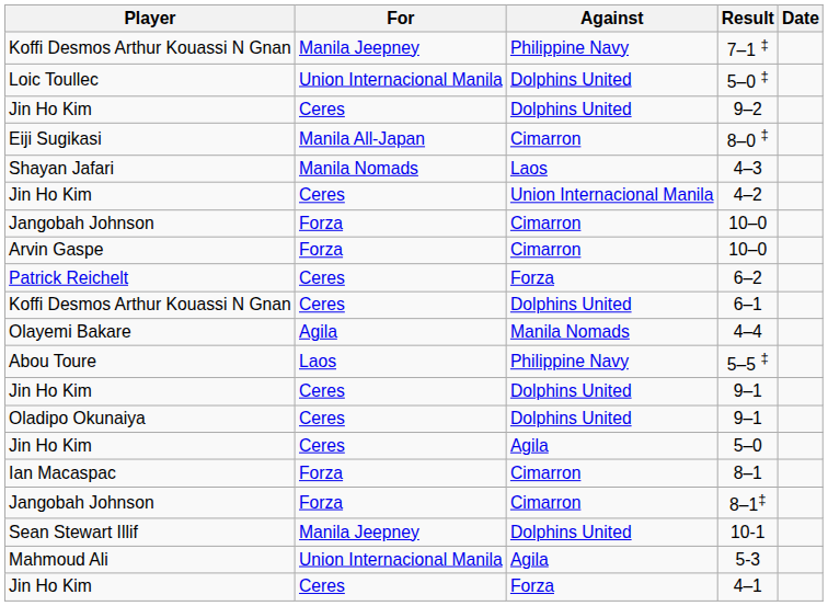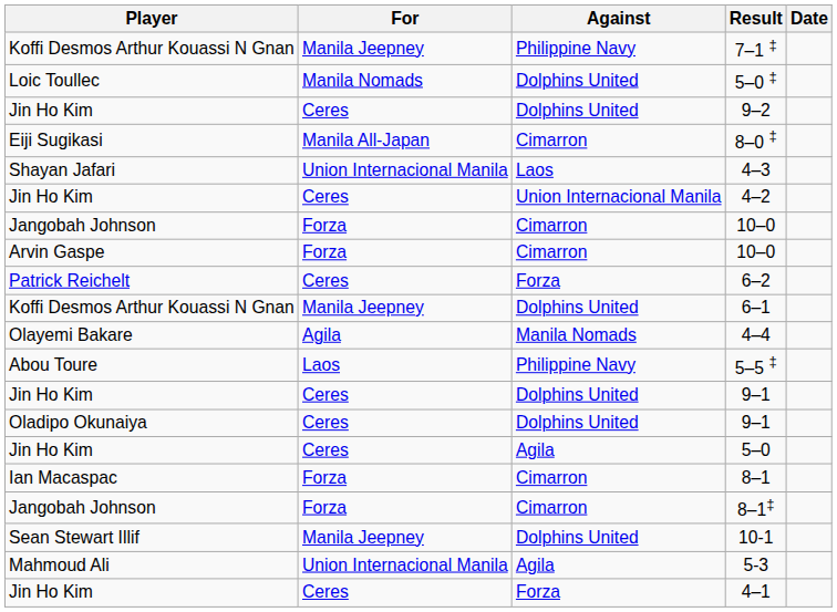 <table class="wikitable sortable">
 <tr>
 <th>Player</th>
 <th>For</th>
 <th>Against</th>
 <th style="text-align:center;">Result</th>
 <th>Date</th>
 </tr>
 <tr>
 <td> Koffi Desmos Arthur Kouassi N Gnan</td>
 <td><a href='#'>Manila Jeepney</a></td>
 <td><a href='#'>Philippine Navy</a></td>
 <td style="text-align:center;">7–1 <sup>‡</sup></td>
 <td></td>
 </tr>
 <tr>
 <td> Loic Toullec</td>
-<td><a href='#'>Union Internacional Manila</a></td>
+<td><a href='#'>Manila Nomads</a></td>
 <td><a href='#'>Dolphins United</a></td>
 <td style="text-align:center;">5–0 <sup>‡</sup></td>
 <td></td>
 </tr>
 <tr>
 <td> Jin Ho Kim</td>
 <td><a href='#'>Ceres</a></td>
 <td><a href='#'>Dolphins United</a></td>
 <td style="text-align:center;">9–2</td>
 <td></td>
 </tr>
 <tr>
 <td> Eiji Sugikasi</td>
 <td><a href='#'>Manila All-Japan</a></td>
 <td><a href='#'>Cimarron</a></td>
 <td style="text-align:center;">8–0 <sup>‡</sup></td>
 <td></td>
 </tr>
 <tr>
 <td> Shayan Jafari</td>
-<td><a href='#'>Manila Nomads</a></td>
+<td><a href='#'>Union Internacional Manila</a></td>
 <td><a href='#'>Laos</a></td>
 <td style="text-align:center;">4–3</td>
 <td></td>
 </tr>
 <tr>
 <td> Jin Ho Kim</td>
 <td><a href='#'>Ceres</a></td>
 <td><a href='#'>Union Internacional Manila</a></td>
 <td style="text-align:center;">4–2</td>
 <td></td>
 </tr>
 <tr>
 <td> Jangobah Johnson</td>
 <td><a href='#'>Forza</a></td>
 <td><a href='#'>Cimarron</a></td>
 <td style="text-align:center;">10–0</td>
 <td></td>
 </tr>
 <tr>
 <td> Arvin Gaspe</td>
 <td><a href='#'>Forza</a></td>
 <td><a href='#'>Cimarron</a></td>
 <td style="text-align:center;">10–0</td>
 <td></td>
 </tr>
 <tr>
 <td> <a href='#'>Patrick Reichelt</a></td>
 <td><a href='#'>Ceres</a></td>
 <td><a href='#'>Forza</a></td>
 <td style="text-align:center;">6–2</td>
 <td></td>
 </tr>
 <tr>
 <td> Koffi Desmos Arthur Kouassi N Gnan</td>
-<td><a href='#'>Ceres</a></td>
+<td><a href='#'>Manila Jeepney</a></td>
 <td><a href='#'>Dolphins United</a></td>
 <td style="text-align:center;">6–1</td>
 <td></td>
 </tr>
 <tr>
 <td> Olayemi Bakare</td>
 <td><a href='#'>Agila</a></td>
 <td><a href='#'>Manila Nomads</a></td>
 <td style="text-align:center;">4–4</td>
 <td></td>
 </tr>
 <tr>
 <td> Abou Toure</td>
 <td><a href='#'>Laos</a></td>
 <td><a href='#'>Philippine Navy</a></td>
 <td style="text-align:center;">5–5 <sup>‡</sup></td>
 <td></td>
 </tr>
 <tr>
 <td> Jin Ho Kim</td>
 <td><a href='#'>Ceres</a></td>
 <td><a href='#'>Dolphins United</a></td>
 <td style="text-align:center;">9–1</td>
 <td></td>
 </tr>
 <tr>
 <td> Oladipo Okunaiya</td>
 <td><a href='#'>Ceres</a></td>
 <td><a href='#'>Dolphins United</a></td>
 <td style="text-align:center;">9–1</td>
 <td></td>
 </tr>
 <tr>
 <td> Jin Ho Kim</td>
 <td><a href='#'>Ceres</a></td>
 <td><a href='#'>Agila</a></td>
 <td style="text-align:center;">5–0</td>
 <td></td>
 </tr>
 <tr>
 <td> Ian Macaspac</td>
 <td><a href='#'>Forza</a></td>
 <td><a href='#'>Cimarron</a></td>
 <td style="text-align:center;">8–1</td>
 <td></td>
 </tr>
 <tr>
 <td> Jangobah Johnson</td>
 <td><a href='#'>Forza</a></td>
 <td><a href='#'>Cimarron</a></td>
 <td style="text-align:center;">8–1<sup>‡</sup></td>
 <td></td>
 </tr>
 <tr>
 <td> Sean Stewart Illif</td>
 <td><a href='#'>Manila Jeepney</a></td>
 <td><a href='#'>Dolphins United</a></td>
 <td style="text-align:center;">10-1</td>
 <td></td>
 </tr>
 <tr>
 <td> Mahmoud Ali</td>
 <td><a href='#'>Union Internacional Manila</a></td>
 <td><a href='#'>Agila</a></td>
 <td style="text-align:center;">5-3</td>
 <td></td>
 </tr>
 <tr>
 <td> Jin Ho Kim</td>
 <td><a href='#'>Ceres</a></td>
 <td><a href='#'>Forza</a></td>
 <td style="text-align:center;">4–1</td>
 <td></td>
 </tr>
 </table>
